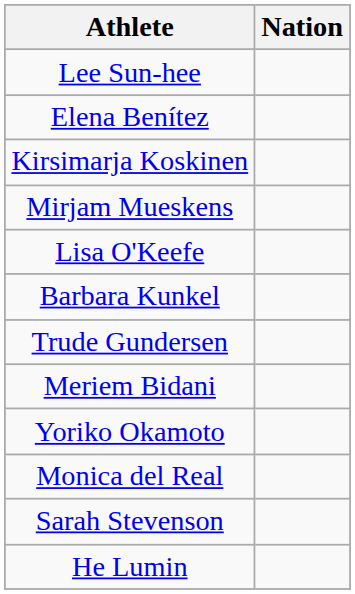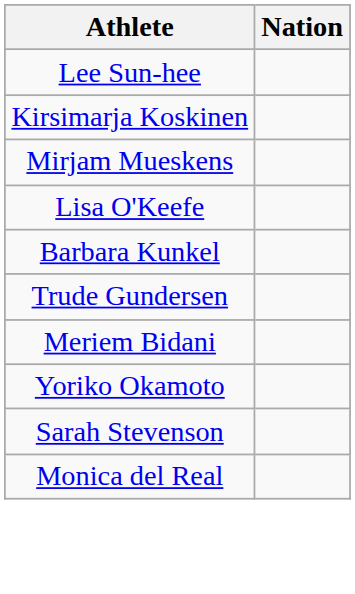 <table class="wikitable sortable  mw-collapsible mw-collapsed" style="text-align:center">
 <tr>
 <th>Athlete</th>
 <th>Nation</th>
 </tr>
 <tr>
 <td><a href='#'>Lee Sun-hee</a></td>
-<td></td>
-</tr>
-<tr>
-<td><a href='#'>Elena Benítez</a></td>
 <td></td>
 </tr>
 <tr>
 <td><a href='#'>Kirsimarja Koskinen</a></td>
 <td></td>
 </tr>
 <tr>
 <td><a href='#'>Mirjam Mueskens</a></td>
 <td></td>
 </tr>
 <tr>
 <td><a href='#'>Lisa O'Keefe</a></td>
 <td></td>
 </tr>
 <tr>
 <td><a href='#'>Barbara Kunkel</a></td>
 <td></td>
 </tr>
 <tr>
 <td><a href='#'>Trude Gundersen</a></td>
 <td></td>
 </tr>
 <tr>
 <td><a href='#'>Meriem Bidani</a></td>
 <td></td>
 </tr>
 <tr>
 <td><a href='#'>Yoriko Okamoto</a></td>
 <td></td>
 </tr>
 <tr>
-<td><a href='#'>Monica del Real</a></td>
-<td></td>
-</tr>
-<tr>
 <td><a href='#'>Sarah Stevenson</a></td>
 <td></td>
 </tr>
 <tr>
-<td><a href='#'>He Lumin</a></td>
+<td><a href='#'>Monica del Real</a></td>
 <td></td>
 </tr>
 </table>
